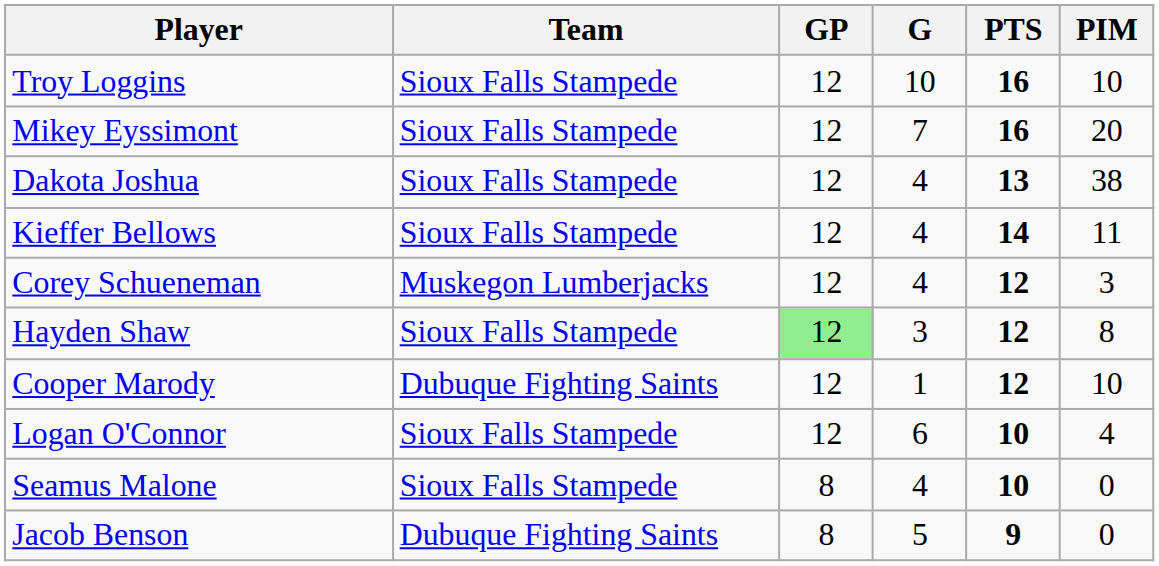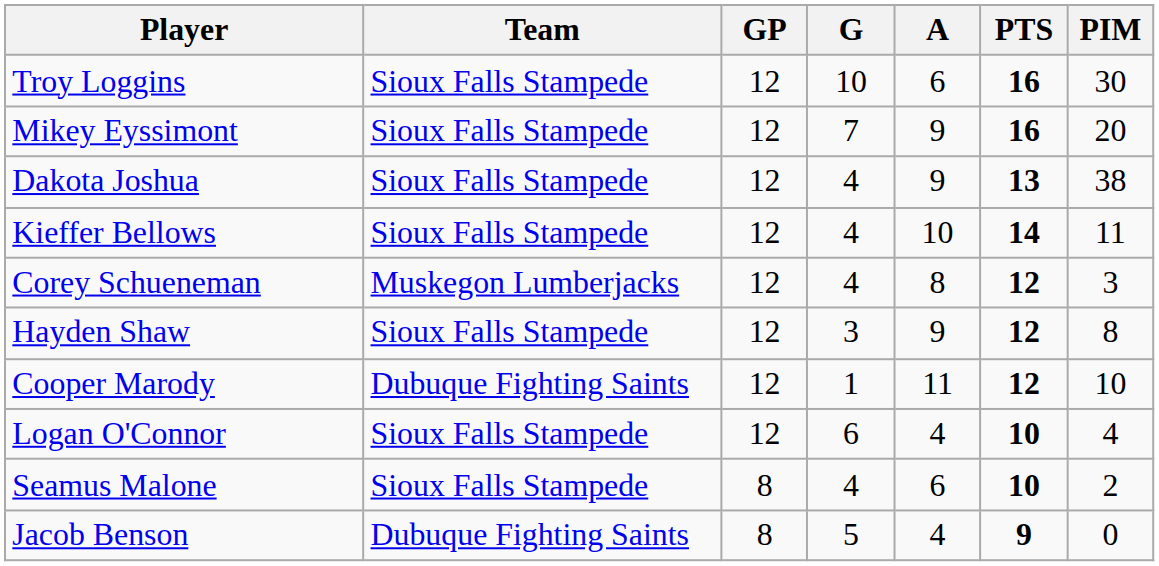 <table class="wikitable" style="text-align:center">
 <tr>
 <th bgcolor="#DDDDFF" width="29%">Player</th>
 <th bgcolor="#DDDDFF" width="29%">Team</th>
 <th bgcolor="#DDDDFF" width="7%">GP</th>
 <th bgcolor="#DDDDFF" width="7%">G</th>
+<th bgcolor="#DDDDFF" width="7%">A</th>
 <th bgcolor="#DDDDFF" width="7%">PTS</th>
 <th bgcolor="#DDDDFF" width="7%">PIM</th>
 </tr>
 <tr>
 <td align=left><a href='#'>Troy Loggins</a></td>
 <td align=left><a href='#'>Sioux Falls Stampede</a></td>
 <td>12</td>
 <td>10</td>
+<td>6</td>
 <td><strong>16</strong></td>
-<td>10</td>
+<td>30</td>
 </tr>
 <tr>
 <td align=left><a href='#'>Mikey Eyssimont</a></td>
 <td align=left><a href='#'>Sioux Falls Stampede</a></td>
 <td>12</td>
 <td>7</td>
+<td>9</td>
 <td><strong>16</strong></td>
 <td>20</td>
 </tr>
 <tr>
 <td align=left><a href='#'>Dakota Joshua</a></td>
 <td align=left><a href='#'>Sioux Falls Stampede</a></td>
 <td>12</td>
 <td>4</td>
+<td>9</td>
 <td><strong>13</strong></td>
 <td>38</td>
 </tr>
 <tr>
 <td align=left><a href='#'>Kieffer Bellows</a></td>
 <td align=left><a href='#'>Sioux Falls Stampede</a></td>
 <td>12</td>
 <td>4</td>
+<td>10</td>
 <td><strong>14</strong></td>
 <td>11</td>
 </tr>
 <tr>
 <td align=left><a href='#'>Corey Schueneman</a></td>
 <td align=left><a href='#'>Muskegon Lumberjacks</a></td>
 <td>12</td>
 <td>4</td>
+<td>8</td>
 <td><strong>12</strong></td>
 <td>3</td>
 </tr>
 <tr>
 <td align=left><a href='#'>Hayden Shaw</a></td>
 <td align=left><a href='#'>Sioux Falls Stampede</a></td>
-<td style="background: lightgreen;">12</td>
+<td>12</td>
 <td>3</td>
+<td>9</td>
 <td><strong>12</strong></td>
 <td>8</td>
 </tr>
 <tr>
 <td align=left><a href='#'>Cooper Marody</a></td>
 <td align=left><a href='#'>Dubuque Fighting Saints</a></td>
 <td>12</td>
 <td>1</td>
+<td>11</td>
 <td><strong>12</strong></td>
 <td>10</td>
 </tr>
 <tr>
 <td align=left><a href='#'>Logan O'Connor</a></td>
 <td align=left><a href='#'>Sioux Falls Stampede</a></td>
 <td>12</td>
 <td>6</td>
+<td>4</td>
 <td><strong>10</strong></td>
 <td>4</td>
 </tr>
 <tr>
 <td align=left><a href='#'>Seamus Malone</a></td>
 <td align=left><a href='#'>Sioux Falls Stampede</a></td>
 <td>8</td>
 <td>4</td>
+<td>6</td>
 <td><strong>10</strong></td>
-<td>0</td>
+<td>2</td>
 </tr>
 <tr>
 <td align=left><a href='#'>Jacob Benson</a></td>
 <td align=left><a href='#'>Dubuque Fighting Saints</a></td>
 <td>8</td>
 <td>5</td>
+<td>4</td>
 <td><strong>9</strong></td>
 <td>0</td>
 </tr>
 </table>
